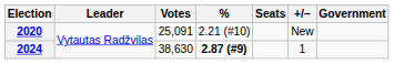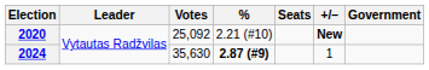 <table class=wikitable style="text-align: center;">
 <tr>
 <th>Election</th>
 <th>Leader</th>
 <th>Votes</th>
 <th>%</th>
 <th>Seats</th>
 <th>+/–</th>
 <th>Government</th>
 </tr>
 <tr>
 <th><a href='#'>2020</a></th>
 <td rowspan="2"><a href='#'>Vytautas Radžvilas</a></td>
-<td>25,091</td>
+<td>25,092</td>
 <td>2.21 (#10)</td>
 <td></td>
-<td>New</td>
+<td><strong>New</strong></td>
 <td></td>
 </tr>
 <tr>
 <th><a href='#'>2024</a></th>
-<td>38,630</td>
+<td>35,630</td>
 <td><strong>2.87 (#9)</strong></td>
 <td></td>
 <td> 1</td>
 <td></td>
 </tr>
 </table>
